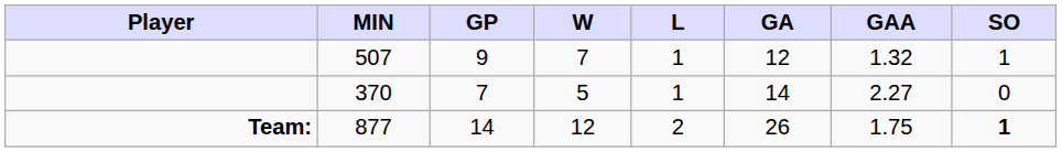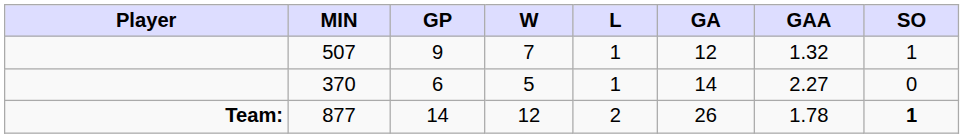 <table style="width:60%;" class="wikitable sortable">
 <tr>
 <th style="background:#ddf; width:10%;">Player</th>
 <th style="width:3%; background:#ddf;" title="Minutes played">MIN</th>
 <th style="width:3%; background:#ddf;" title="Games played in">GP</th>
 <th style="width:3%; background:#ddf;" title="Games played in">W</th>
 <th style="width:3%; background:#ddf;" title="Games played in">L</th>
 <th style="width:3%; background:#ddf;" title="Goals against">GA</th>
 <th style="width:3%; background:#ddf;" title="Goals against average">GAA</th>
 <th style="width:3%; background:#ddf;" title="Shut-outs">SO</th>
 </tr>
 <tr style="text-align:center;">
 <td style="text-align:right;"></td>
 <td>507</td>
 <td>9</td>
 <td>7</td>
 <td>1</td>
 <td>12</td>
 <td>1.32</td>
 <td>1</td>
 </tr>
 <tr style="text-align:center;">
 <td style="text-align:right;"></td>
 <td>370</td>
-<td>7</td>
+<td>6</td>
 <td>5</td>
 <td>1</td>
 <td>14</td>
 <td>2.27</td>
 <td>0</td>
 </tr>
 <tr style="text-align:center;">
 <td style="text-align:right;"><strong>Team:</strong></td>
 <td>877</td>
 <td>14</td>
 <td>12</td>
 <td>2</td>
 <td>26</td>
-<td>1.75</td>
+<td>1.78</td>
 <td><strong>1</strong></td>
 </tr>
 </table>
